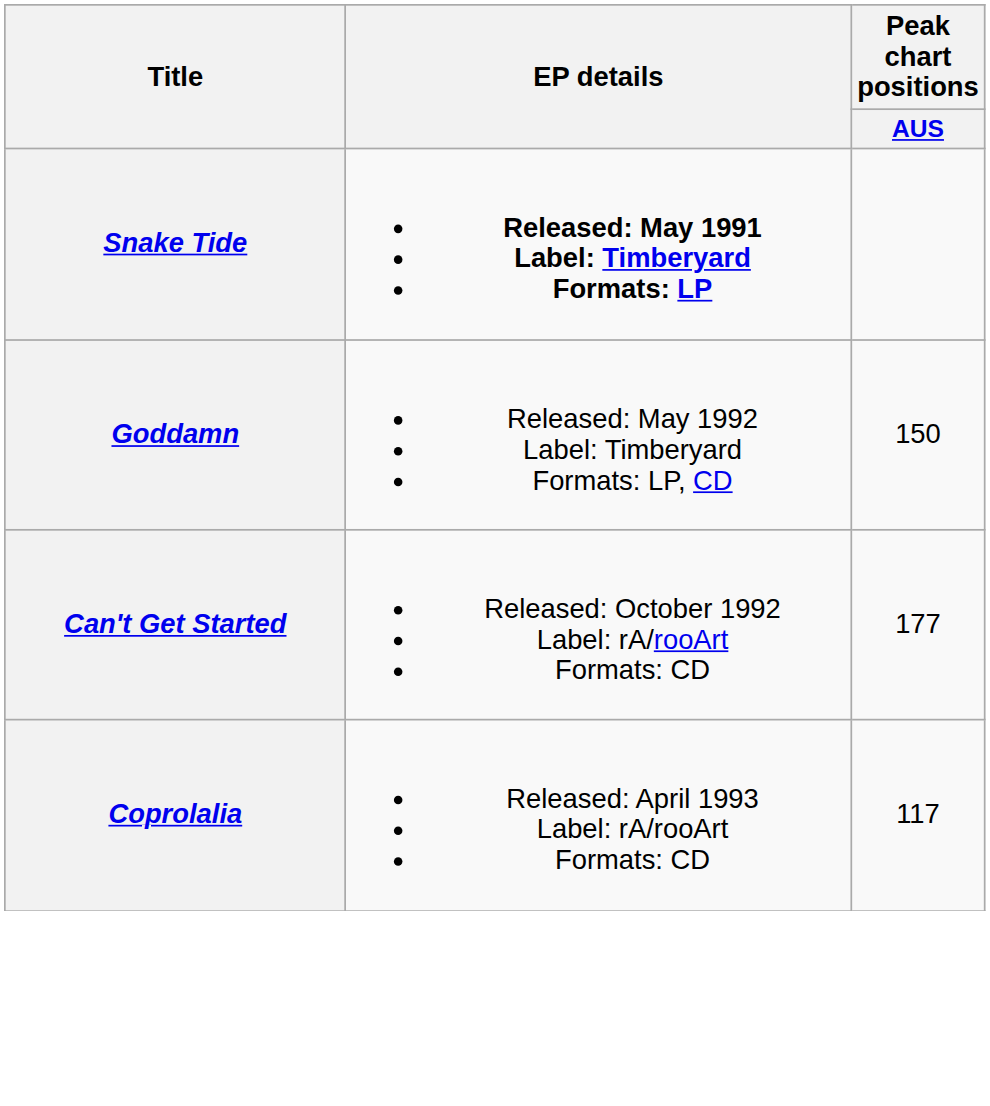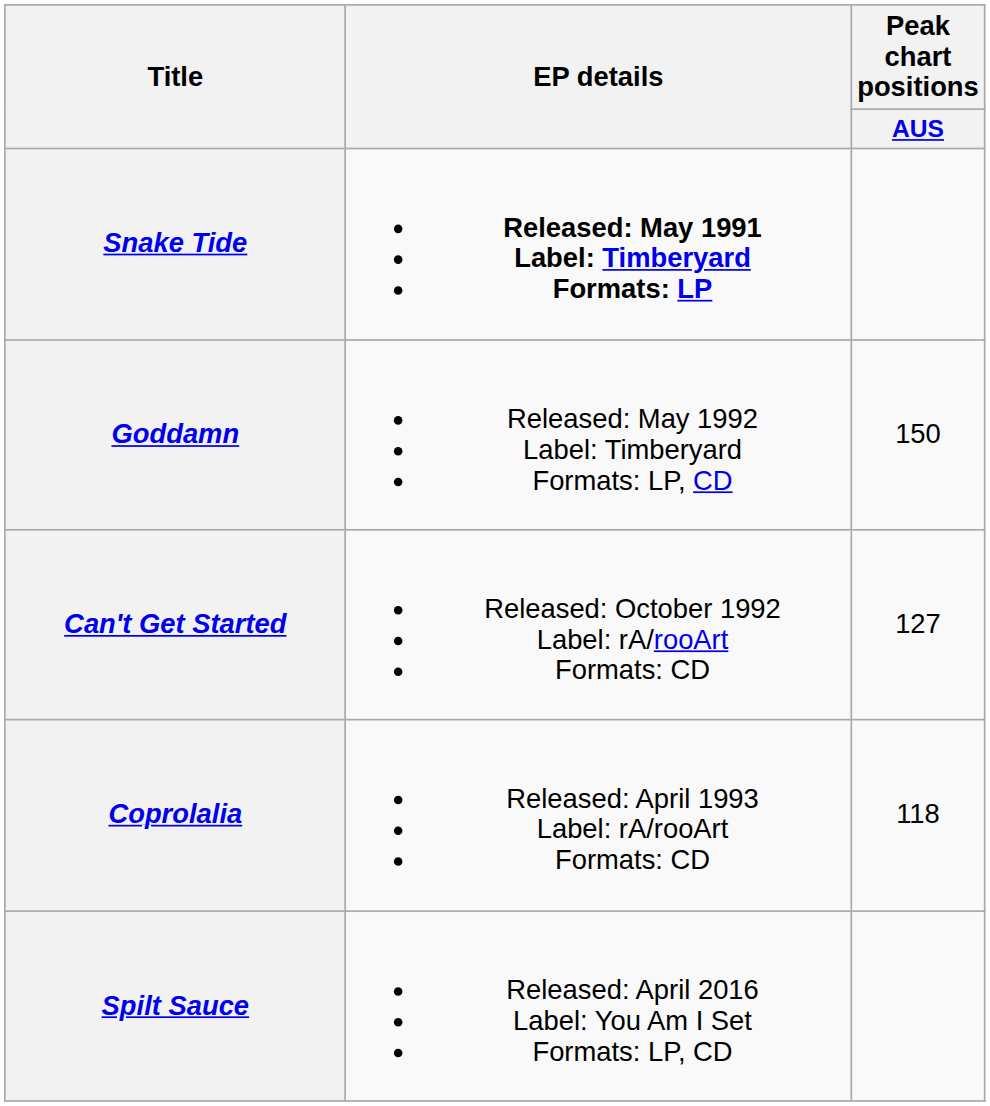 <table class="wikitable plainrowheaders" style="text-align:center;">
 <tr>
 <th scope="col" rowspan="2" style="width:12em;">Title</th>
 <th scope="col" rowspan="2" style="width:18em;">EP details</th>
 <th scope="col" colspan="1">Peak chart positions</th>
 </tr>
 <tr>
 <th scope="col" style="width:3em;font-size:90%;"><a href='#'>AUS</a><br></th>
 </tr>
 <tr>
 <th scope="row"><em><a href='#'>Snake Tide</a></em></th>
 <td><strong><br><ul><li>Released: May 1991</li><li>Label: <a href='#'>Timberyard</a></li><li>Formats: <a href='#'>LP</a></li></ul></strong></td>
 <td></td>
 </tr>
 <tr>
 <th scope="row"><em><a href='#'>Goddamn</a></em></th>
 <td><br><ul><li>Released: May 1992</li><li>Label: Timberyard</li><li>Formats: LP, <a href='#'>CD</a></li></ul></td>
 <td>150</td>
 </tr>
 <tr>
 <th scope="row"><em><a href='#'>Can't Get Started</a></em></th>
 <td><br><ul><li>Released: October 1992</li><li>Label: rA/<a href='#'>rooArt</a></li><li>Formats: CD</li></ul></td>
-<td>177</td>
+<td>127</td>
 </tr>
 <tr>
 <th scope="row"><em><a href='#'>Coprolalia</a></em></th>
 <td><br><ul><li>Released: April 1993</li><li>Label: rA/rooArt</li><li>Formats: CD</li></ul></td>
-<td>117</td>
+<td>118</td>
+</tr>
+<tr>
+<th scope="row"><em><a href='#'>Spilt Sauce</a></em></th>
+<td><br><ul><li>Released: April 2016</li><li>Label: You Am I Set</li><li>Formats: LP, CD</li></ul></td>
+<td></td>
 </tr>
 </table>
